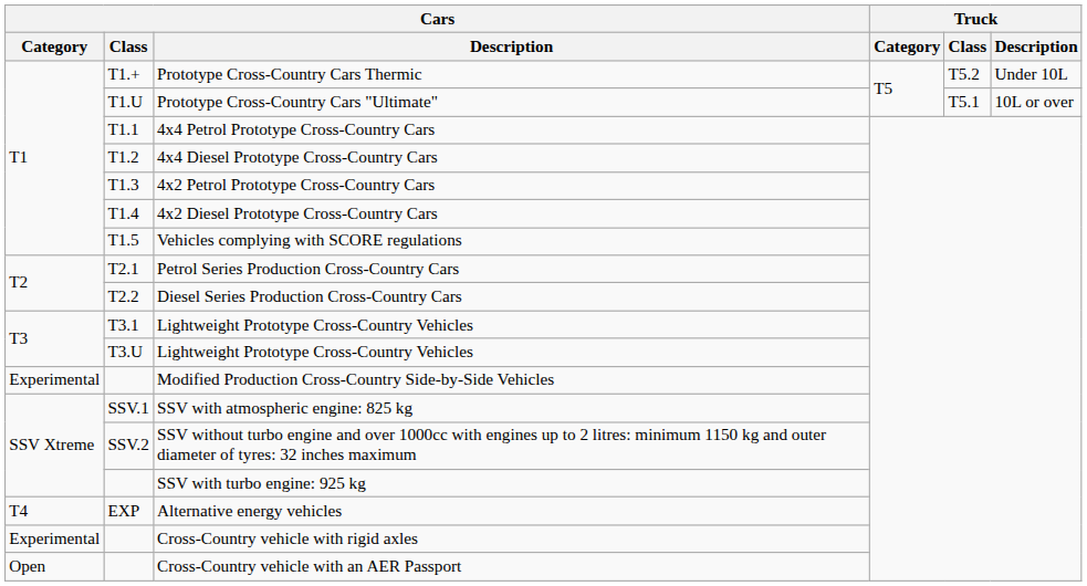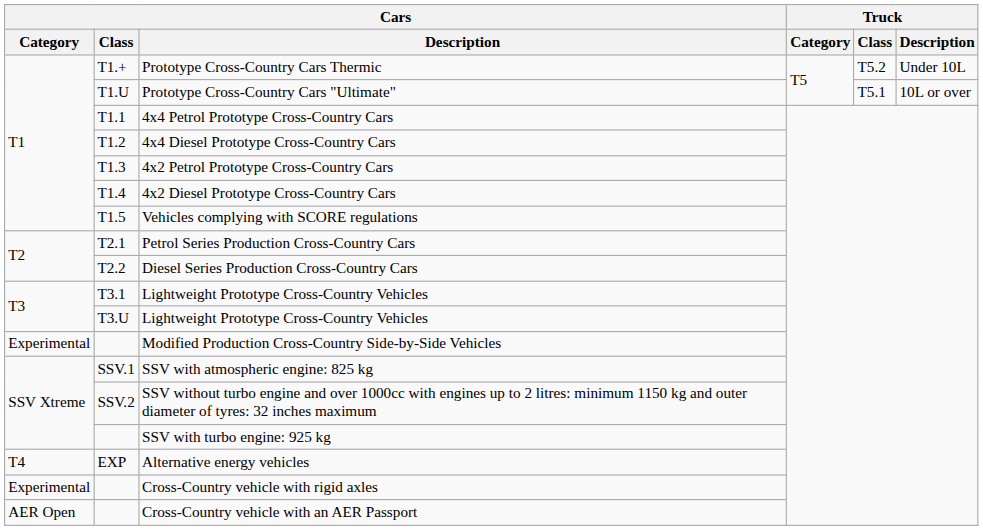 <table class="wikitable" style="font-size:85%;">
 <tr>
 <th colspan="3">Cars</th>
 <th colspan="3">Truck</th>
 </tr>
 <tr>
 <th>Category</th>
 <th>Class</th>
 <th>Description</th>
 <th>Category</th>
 <th>Class</th>
 <th>Description</th>
 </tr>
 <tr>
 <td rowspan="7">T1</td>
 <td>T1.+</td>
 <td>Prototype Cross-Country Cars Thermic</td>
 <td rowspan="2">T5</td>
 <td>T5.2</td>
 <td>Under 10L</td>
 </tr>
 <tr>
 <td>T1.U</td>
 <td>Prototype Cross-Country Cars "Ultimate"</td>
 <td>T5.1</td>
 <td>10L or over</td>
 </tr>
 <tr>
 <td>T1.1</td>
 <td>4x4 Petrol Prototype Cross-Country Cars</td>
 <td colspan="3" rowspan="16"></td>
 </tr>
 <tr>
 <td>T1.2</td>
 <td>4x4 Diesel Prototype Cross-Country Cars</td>
 </tr>
 <tr>
 <td>T1.3</td>
 <td>4x2 Petrol Prototype Cross-Country Cars</td>
 </tr>
 <tr>
 <td>T1.4</td>
 <td>4x2 Diesel Prototype Cross-Country Cars</td>
 </tr>
 <tr>
 <td>T1.5</td>
 <td>Vehicles complying with SCORE regulations</td>
 </tr>
 <tr>
 <td rowspan="2">T2</td>
 <td>T2.1</td>
 <td>Petrol Series Production Cross-Country Cars</td>
 </tr>
 <tr>
 <td>T2.2</td>
 <td>Diesel Series Production Cross-Country Cars</td>
 </tr>
 <tr>
 <td rowspan="2">T3</td>
 <td>T3.1</td>
 <td>Lightweight Prototype Cross-Country Vehicles</td>
 </tr>
 <tr>
 <td>T3.U</td>
 <td>Lightweight Prototype Cross-Country Vehicles</td>
 </tr>
 <tr>
 <td>Experimental</td>
 <td></td>
 <td>Modified Production Cross-Country Side-by-Side Vehicles</td>
 </tr>
 <tr>
 <td rowspan="3">SSV Xtreme</td>
 <td>SSV.1</td>
 <td>SSV with atmospheric engine: 825 kg</td>
 </tr>
 <tr>
 <td>SSV.2</td>
 <td>SSV without turbo engine and over 1000cc with engines up to 2 litres: minimum 1150 kg and outer diameter of tyres: 32 inches maximum</td>
 </tr>
 <tr>
 <td></td>
 <td>SSV with turbo engine: 925 kg</td>
 </tr>
 <tr>
 <td>T4</td>
 <td>EXP</td>
 <td>Alternative energy vehicles</td>
 </tr>
 <tr>
 <td>Experimental</td>
 <td></td>
 <td>Cross-Country vehicle with rigid axles</td>
 </tr>
 <tr>
-<td>Open</td>
+<td>AER Open</td>
 <td></td>
 <td>Cross-Country vehicle with an AER Passport</td>
 </tr>
 </table>
